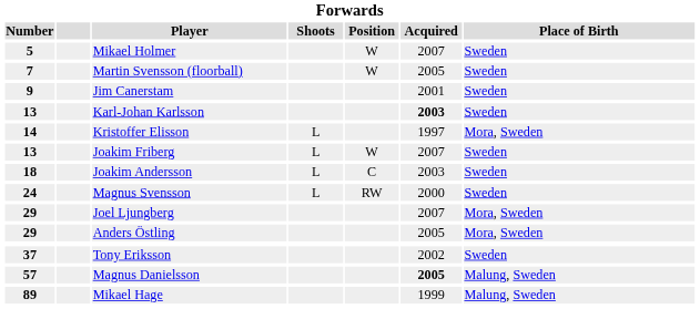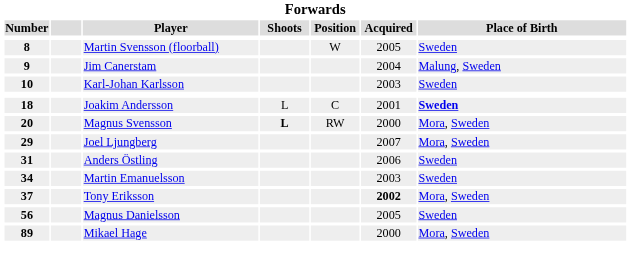 <table width=65%>
 <tr>
 <th colspan=7><big>Forwards</big></th>
 </tr>
 <tr bgcolor="#dddddd">
 <th width=5%>Number</th>
 <th width=5%></th>
 <th !width=18%>Player</th>
 <th width=8%>Shoots</th>
 <th width=8%>Position</th>
 <th width=9%>Acquired</th>
 <th width=34%>Place of Birth</th>
 </tr>
 <tr>
 </tr>
-<tr bgcolor="#eeeeee">
-<td align=center><strong>5</strong></td>
-<td align=center></td>
-<td><a href='#'>Mikael Holmer</a></td>
-<td align=center></td>
-<td align=center>W</td>
-<td align=center>2007</td>
-<td><a href='#'>Sweden</a></td>
-</tr>
 <tr>
 </tr>
 <tr bgcolor="#eeeeee">
-<td align=center><strong>7</strong></td>
+<td align=center><strong>8</strong></td>
 <td align=center></td>
 <td><a href='#'>Martin Svensson (floorball)</a></td>
 <td align=center></td>
 <td align=center>W</td>
 <td align=center>2005</td>
 <td><a href='#'>Sweden</a></td>
 </tr>
 <tr>
 </tr>
 <tr bgcolor="#eeeeee">
 <td align=center><strong>9</strong></td>
 <td align=center></td>
 <td><a href='#'>Jim Canerstam</a></td>
 <td align=center></td>
 <td align=center></td>
-<td align=center>2001</td>
+<td align=center>2004</td>
+<td><a href='#'>Malung</a>, <a href='#'>Sweden</a></td>
+</tr>
+<tr>
+</tr>
+<tr bgcolor="#eeeeee">
+<td align=center><strong>10</strong></td>
+<td align=center></td>
+<td><a href='#'>Karl-Johan Karlsson</a></td>
+<td align=center></td>
+<td align=center></td>
+<td align=center>2003</td>
 <td><a href='#'>Sweden</a></td>
 </tr>
 <tr>
 </tr>
-<tr bgcolor="#eeeeee">
-<td align=center><strong>13</strong></td>
-<td align=center></td>
-<td><a href='#'>Karl-Johan Karlsson</a></td>
-<td align=center></td>
-<td align=center></td>
-<td align=center><strong>2003</strong></td>
-<td><a href='#'>Sweden</a></td>
-</tr>
 <tr>
-</tr>
-<tr bgcolor="#eeeeee">
-<td align=center><strong>14</strong></td>
-<td align=center></td>
-<td><a href='#'>Kristoffer Elisson</a></td>
-<td align=center>L</td>
-<td align=center></td>
-<td align=center>1997</td>
-<td><a href='#'>Mora</a>, <a href='#'>Sweden</a></td>
-</tr>
-<tr>
-</tr>
-<tr bgcolor="#eeeeee">
-<td align=center><strong>13</strong></td>
-<td align=center></td>
-<td><a href='#'>Joakim Friberg</a></td>
-<td align=center>L</td>
-<td align=center>W</td>
-<td align=center>2007</td>
-<td><a href='#'>Sweden</a></td>
 </tr>
 <tr>
 </tr>
 <tr bgcolor="#eeeeee">
 <td align=center><strong>18</strong></td>
 <td align=center></td>
 <td><a href='#'>Joakim Andersson</a></td>
 <td align=center>L</td>
 <td align=center>C</td>
-<td align=center>2003</td>
-<td><a href='#'>Sweden</a></td>
+<td align=center>2001</td>
+<td><strong><a href='#'>Sweden</a></strong></td>
 </tr>
 <tr>
 </tr>
 <tr bgcolor="#eeeeee">
-<td align=center><strong>24</strong></td>
+<td align=center><strong>20</strong></td>
 <td align=center></td>
 <td><a href='#'>Magnus Svensson</a></td>
-<td align=center>L</td>
+<td align=center><strong>L</strong></td>
 <td align=center>RW</td>
 <td align=center>2000</td>
-<td><a href='#'>Sweden</a></td>
+<td><a href='#'>Mora</a>, <a href='#'>Sweden</a></td>
 </tr>
 <tr>
 </tr>
 <tr bgcolor="#eeeeee">
 <td align=center><strong>29</strong></td>
 <td align=center></td>
 <td><a href='#'>Joel Ljungberg</a></td>
 <td align=center></td>
 <td align=center></td>
 <td align=center>2007</td>
 <td><a href='#'>Mora</a>, <a href='#'>Sweden</a></td>
 </tr>
 <tr>
 </tr>
 <tr bgcolor="#eeeeee">
-<td align=center><strong>29</strong></td>
+<td align=center><strong>31</strong></td>
 <td align=center></td>
 <td><a href='#'>Anders Östling</a></td>
 <td align=center></td>
 <td align=center></td>
-<td align=center>2005</td>
-<td><a href='#'>Mora</a>, <a href='#'>Sweden</a></td>
+<td align=center>2006</td>
+<td><a href='#'>Sweden</a></td>
 </tr>
 <tr>
+</tr>
+<tr bgcolor="#eeeeee">
+<td align=center><strong>34</strong></td>
+<td align=center></td>
+<td><a href='#'>Martin Emanuelsson</a></td>
+<td align=center></td>
+<td align=center></td>
+<td align=center>2003</td>
+<td><a href='#'>Sweden</a></td>
 </tr>
 <tr>
 </tr>
 <tr bgcolor="#eeeeee">
 <td align=center><strong>37</strong></td>
 <td align=center></td>
 <td><a href='#'>Tony Eriksson</a></td>
 <td align=center></td>
 <td align=center></td>
-<td align=center>2002</td>
-<td><a href='#'>Sweden</a></td>
+<td align=center><strong>2002</strong></td>
+<td><a href='#'>Mora</a>, <a href='#'>Sweden</a></td>
 </tr>
 <tr>
 </tr>
 <tr bgcolor="#eeeeee">
-<td align=center><strong>57</strong></td>
+<td align=center><strong>56</strong></td>
 <td align=center></td>
 <td><a href='#'>Magnus Danielsson</a></td>
 <td align=center></td>
 <td align=center></td>
-<td align=center><strong>2005</strong></td>
-<td><a href='#'>Malung</a>, <a href='#'>Sweden</a></td>
+<td align=center>2005</td>
+<td><a href='#'>Sweden</a></td>
 </tr>
 <tr>
 </tr>
 <tr bgcolor="#eeeeee">
 <td align=center><strong>89</strong></td>
 <td align=center></td>
 <td><a href='#'>Mikael Hage</a></td>
 <td align=center></td>
 <td align=center></td>
-<td align=center>1999</td>
-<td><a href='#'>Malung</a>, <a href='#'>Sweden</a></td>
+<td align=center>2000</td>
+<td><a href='#'>Mora</a>, <a href='#'>Sweden</a></td>
 </tr>
 </table>
